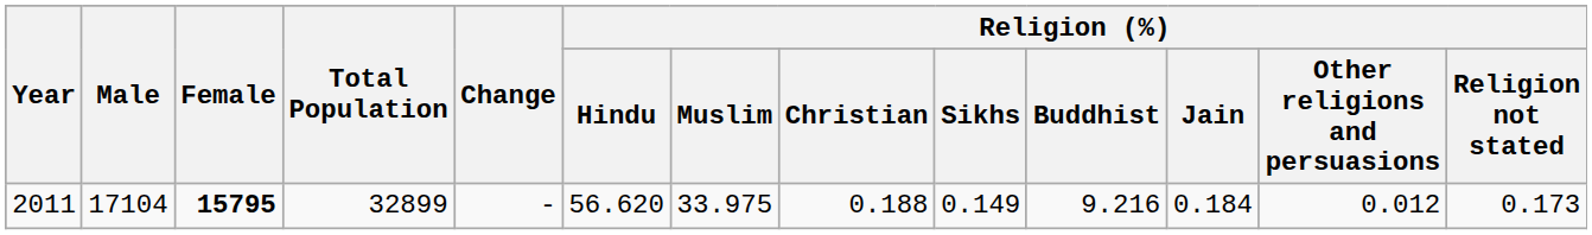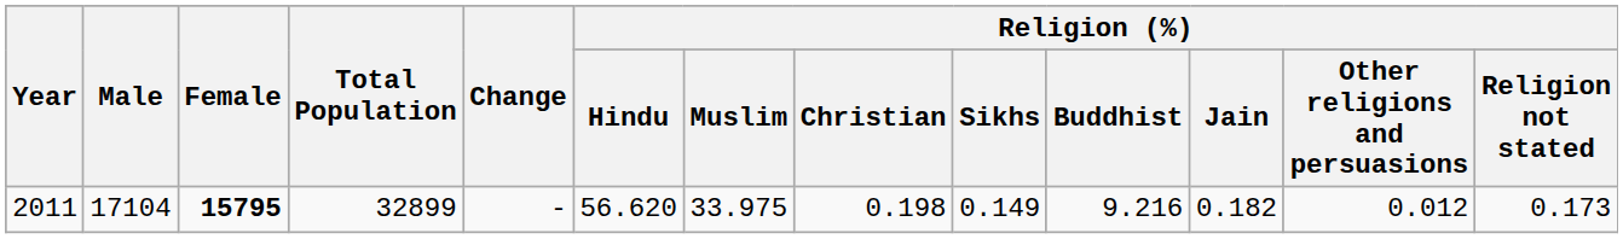 <table class="wikitable">
 <tr>
 <th rowspan="2">Year</th>
 <th rowspan="2">Male</th>
 <th rowspan="2">Female</th>
 <th rowspan="2">Total Population</th>
 <th rowspan="2">Change</th>
 <th colspan="8">Religion (%)</th>
 </tr>
 <tr>
 <th>Hindu</th>
 <th>Muslim</th>
 <th>Christian</th>
 <th>Sikhs</th>
 <th>Buddhist</th>
 <th>Jain</th>
 <th>Other religions and persuasions</th>
 <th>Religion not stated</th>
 </tr>
 <tr>
 <td>2011</td>
 <td style="text-align:right;">17104</td>
 <td style="text-align:right;"><strong>15795</strong></td>
 <td style="text-align:right;">32899</td>
 <td style="text-align:right;">-</td>
 <td style="text-align:right;">56.620</td>
 <td style="text-align:right;">33.975</td>
-<td style="text-align:right;">0.188</td>
+<td style="text-align:right;">0.198</td>
 <td style="text-align:right;">0.149</td>
 <td style="text-align:right;">9.216</td>
-<td style="text-align:right;">0.184</td>
+<td style="text-align:right;">0.182</td>
 <td style="text-align:right;">0.012</td>
 <td style="text-align:right;">0.173</td>
 </tr>
 </table>
